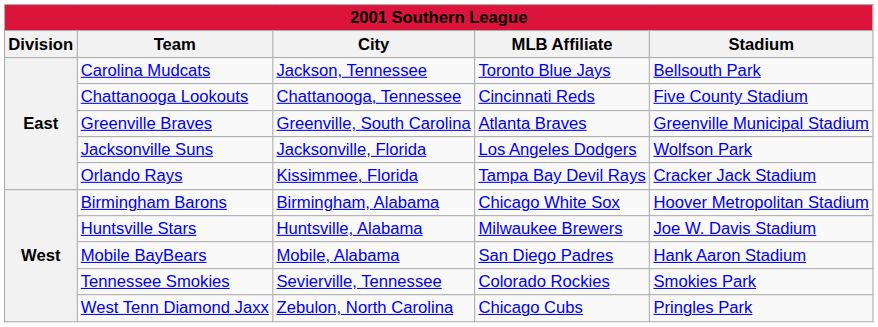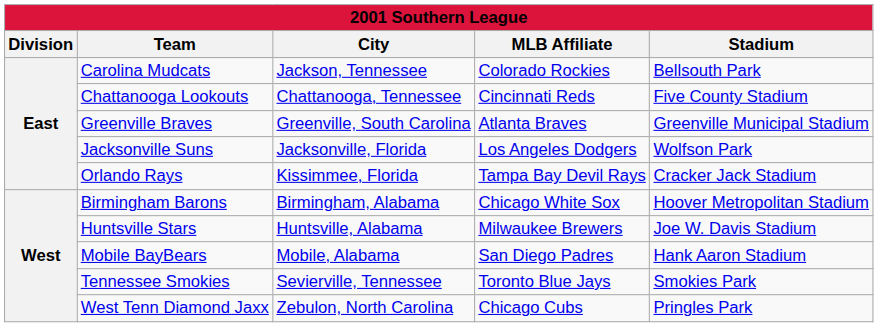 <table class="wikitable" style="width:auto">
 <tr>
 <td bgcolor="#DC143C" align="center" colspan="7"><strong><span>2001 Southern League</span></strong></td>
 </tr>
 <tr>
 <th>Division</th>
 <th>Team</th>
 <th>City</th>
 <th>MLB Affiliate</th>
 <th>Stadium</th>
 </tr>
 <tr>
 <th rowspan="5">East</th>
 <td><a href='#'>Carolina Mudcats</a></td>
 <td><a href='#'>Jackson, Tennessee</a></td>
-<td><a href='#'>Toronto Blue Jays</a></td>
+<td><a href='#'>Colorado Rockies</a></td>
 <td><a href='#'>Bellsouth Park</a></td>
 </tr>
 <tr>
 <td><a href='#'>Chattanooga Lookouts</a></td>
 <td><a href='#'>Chattanooga, Tennessee</a></td>
 <td><a href='#'>Cincinnati Reds</a></td>
 <td><a href='#'>Five County Stadium</a></td>
 </tr>
 <tr>
 <td><a href='#'>Greenville Braves</a></td>
 <td><a href='#'>Greenville, South Carolina</a></td>
 <td><a href='#'>Atlanta Braves</a></td>
 <td><a href='#'>Greenville Municipal Stadium</a></td>
 </tr>
 <tr>
 <td><a href='#'>Jacksonville Suns</a></td>
 <td><a href='#'>Jacksonville, Florida</a></td>
 <td><a href='#'>Los Angeles Dodgers</a></td>
 <td><a href='#'>Wolfson Park</a></td>
 </tr>
 <tr>
 <td><a href='#'>Orlando Rays</a></td>
 <td><a href='#'>Kissimmee, Florida</a></td>
 <td><a href='#'>Tampa Bay Devil Rays</a></td>
 <td><a href='#'>Cracker Jack Stadium</a></td>
 </tr>
 <tr>
 <th rowspan="5">West</th>
 <td><a href='#'>Birmingham Barons</a></td>
 <td><a href='#'>Birmingham, Alabama</a></td>
 <td><a href='#'>Chicago White Sox</a></td>
 <td><a href='#'>Hoover Metropolitan Stadium</a></td>
 </tr>
 <tr>
 <td><a href='#'>Huntsville Stars</a></td>
 <td><a href='#'>Huntsville, Alabama</a></td>
 <td><a href='#'>Milwaukee Brewers</a></td>
 <td><a href='#'>Joe W. Davis Stadium</a></td>
 </tr>
 <tr>
 <td><a href='#'>Mobile BayBears</a></td>
 <td><a href='#'>Mobile, Alabama</a></td>
 <td><a href='#'>San Diego Padres</a></td>
 <td><a href='#'>Hank Aaron Stadium</a></td>
 </tr>
 <tr>
 <td><a href='#'>Tennessee Smokies</a></td>
 <td><a href='#'>Sevierville, Tennessee</a></td>
-<td><a href='#'>Colorado Rockies</a></td>
+<td><a href='#'>Toronto Blue Jays</a></td>
 <td><a href='#'>Smokies Park</a></td>
 </tr>
 <tr>
 <td><a href='#'>West Tenn Diamond Jaxx</a></td>
 <td><a href='#'>Zebulon, North Carolina</a></td>
 <td><a href='#'>Chicago Cubs</a></td>
 <td><a href='#'>Pringles Park</a></td>
 </tr>
 </table>
